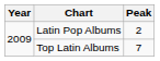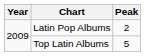 <table class="wikitable">
 <tr>
 <th>Year</th>
 <th>Chart</th>
 <th>Peak</th>
 </tr>
 <tr>
 <td rowspan="2">2009</td>
 <td>Latin Pop Albums</td>
 <td style="text-align:center;">2</td>
 </tr>
 <tr>
 <td>Top Latin Albums</td>
-<td style="text-align:center;">7</td>
+<td style="text-align:center;">5</td>
 </tr>
 </table>
